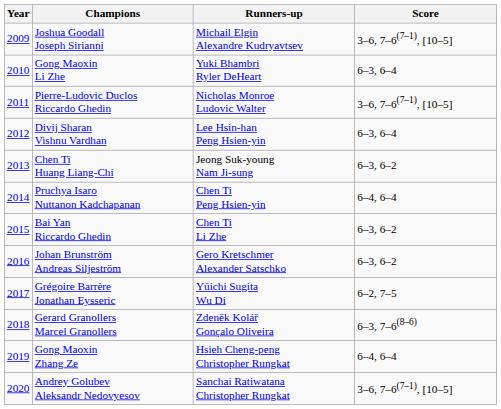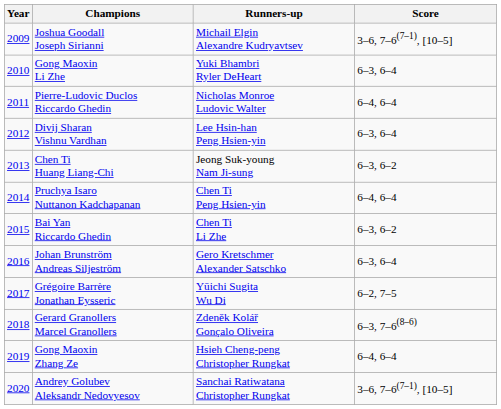 <table class="wikitable" style="font-size:90%">
 <tr>
 <th>Year</th>
 <th width="200">Champions</th>
 <th width="200">Runners-up</th>
 <th width="175">Score</th>
 </tr>
 <tr>
 <td><a href='#'>2009</a></td>
 <td> <a href='#'>Joshua Goodall</a><br> <a href='#'>Joseph Sirianni</a></td>
 <td> <a href='#'>Michail Elgin</a><br> <a href='#'>Alexandre Kudryavtsev</a></td>
 <td>3–6, 7–6<sup>(7–1)</sup>, [10–5]</td>
 </tr>
 <tr>
 <td><a href='#'>2010</a></td>
 <td> <a href='#'>Gong Maoxin</a><br> <a href='#'>Li Zhe</a></td>
 <td> <a href='#'>Yuki Bhambri</a><br> <a href='#'>Ryler DeHeart</a></td>
 <td>6–3, 6–4</td>
 </tr>
 <tr>
 <td><a href='#'>2011</a></td>
 <td> <a href='#'>Pierre-Ludovic Duclos</a><br> <a href='#'>Riccardo Ghedin</a></td>
 <td> <a href='#'>Nicholas Monroe</a><br> <a href='#'>Ludovic Walter</a></td>
-<td>3–6, 7–6<sup>(7–1)</sup>, [10–5]</td>
+<td>6–4, 6–4</td>
 </tr>
 <tr>
 <td><a href='#'>2012</a></td>
 <td> <a href='#'>Divij Sharan</a><br> <a href='#'>Vishnu Vardhan</a></td>
 <td> <a href='#'>Lee Hsin-han</a><br> <a href='#'>Peng Hsien-yin</a></td>
 <td>6–3, 6–4</td>
 </tr>
 <tr>
 <td><a href='#'>2013</a></td>
 <td> <a href='#'>Chen Ti</a><br> <a href='#'>Huang Liang-Chi</a></td>
 <td> Jeong Suk-young<br> <a href='#'>Nam Ji-sung</a></td>
 <td>6–3, 6–2</td>
 </tr>
 <tr>
 <td><a href='#'>2014</a></td>
 <td> <a href='#'>Pruchya Isaro</a><br> <a href='#'>Nuttanon Kadchapanan</a></td>
 <td> <a href='#'>Chen Ti</a><br> <a href='#'>Peng Hsien-yin</a></td>
 <td>6–4, 6–4</td>
 </tr>
 <tr>
 <td><a href='#'>2015</a></td>
 <td> <a href='#'>Bai Yan</a><br> <a href='#'>Riccardo Ghedin</a></td>
 <td> <a href='#'>Chen Ti</a><br> <a href='#'>Li Zhe</a></td>
 <td>6–3, 6–2</td>
 </tr>
 <tr>
 <td><a href='#'>2016</a></td>
 <td> <a href='#'>Johan Brunström</a> <br>  <a href='#'>Andreas Siljeström</a></td>
 <td> <a href='#'>Gero Kretschmer</a> <br>  <a href='#'>Alexander Satschko</a></td>
-<td>6–3, 6–2</td>
+<td>6–3, 6–4</td>
 </tr>
 <tr>
 <td><a href='#'>2017</a></td>
 <td> <a href='#'>Grégoire Barrère</a><br> <a href='#'>Jonathan Eysseric</a></td>
 <td> <a href='#'>Yūichi Sugita</a><br> <a href='#'>Wu Di</a></td>
 <td>6–2, 7–5</td>
 </tr>
 <tr>
 <td><a href='#'>2018</a></td>
 <td> <a href='#'>Gerard Granollers</a><br> <a href='#'>Marcel Granollers</a></td>
 <td> <a href='#'>Zdeněk Kolář</a><br> <a href='#'>Gonçalo Oliveira</a></td>
 <td>6–3, 7–6<sup>(8–6)</sup></td>
 </tr>
 <tr>
 <td><a href='#'>2019</a></td>
 <td> <a href='#'>Gong Maoxin</a><br> <a href='#'>Zhang Ze</a></td>
 <td> <a href='#'>Hsieh Cheng-peng</a><br> <a href='#'>Christopher Rungkat</a></td>
 <td>6–4, 6–4</td>
 </tr>
 <tr>
 <td><a href='#'>2020</a></td>
 <td> <a href='#'>Andrey Golubev</a><br> <a href='#'>Aleksandr Nedovyesov</a></td>
 <td> <a href='#'>Sanchai Ratiwatana</a><br> <a href='#'>Christopher Rungkat</a></td>
 <td>3–6, 7–6<sup>(7–1)</sup>, [10–5]</td>
 </tr>
 </table>
